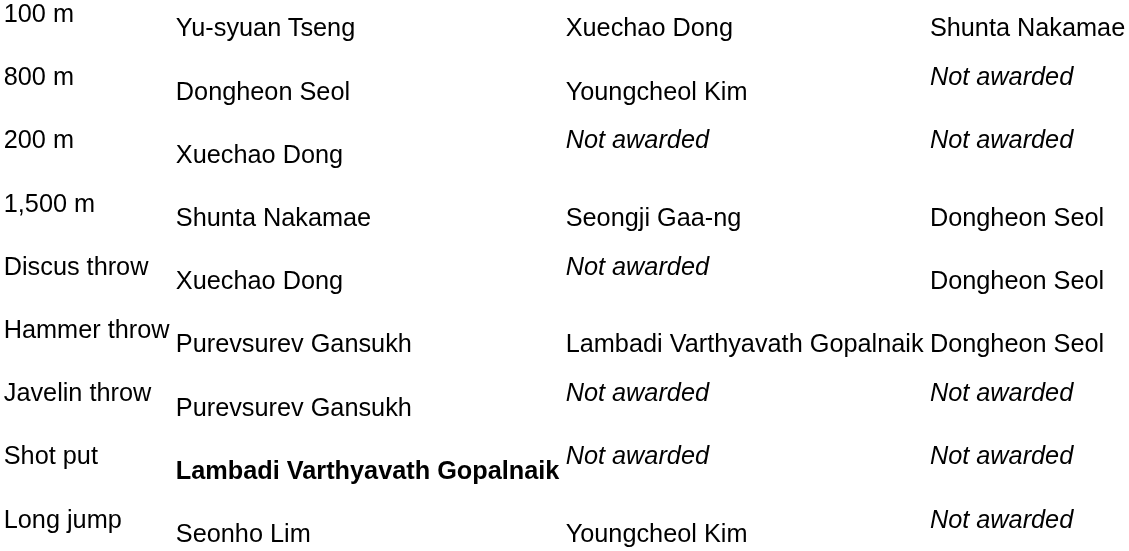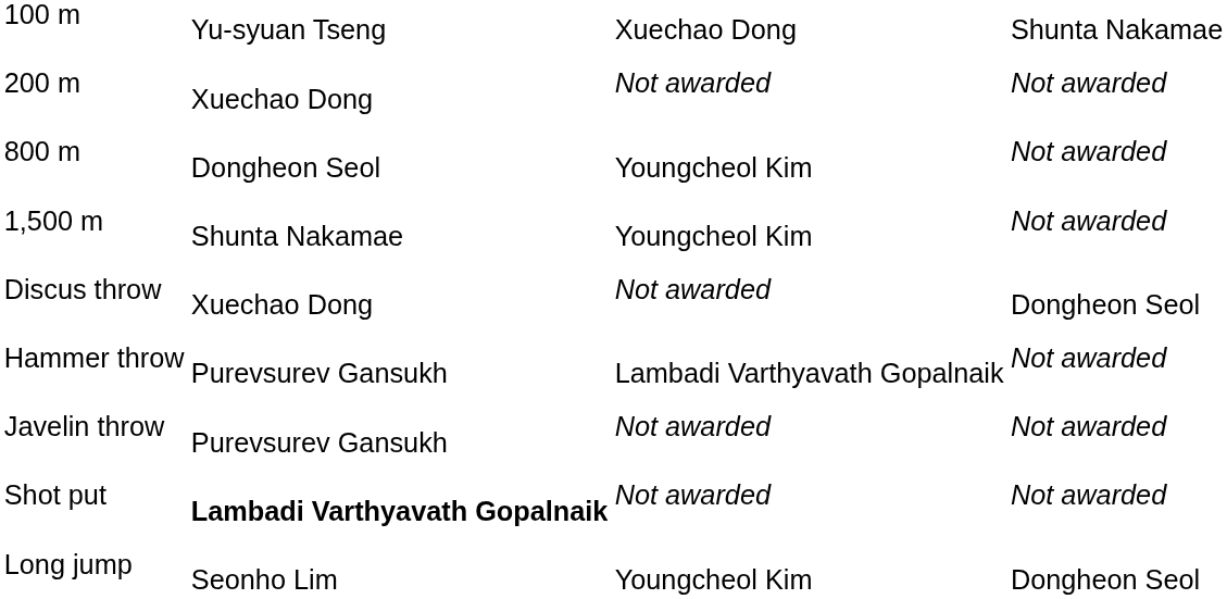 <table>
 <tr>
 <td>100 m</td>
 <td><br>Yu-syuan Tseng</td>
 <td><br>Xuechao Dong</td>
 <td><br>Shunta Nakamae</td>
 </tr>
 <tr>
+<td>200 m</td>
+<td><br>Xuechao Dong</td>
+<td><em>Not awarded</em></td>
+<td><em>Not awarded</em></td>
+</tr>
+<tr>
 <td>800 m</td>
 <td><br>Dongheon Seol</td>
 <td><br>Youngcheol Kim</td>
 <td><em>Not awarded</em></td>
 </tr>
 <tr>
-<td>200 m</td>
-<td><br>Xuechao Dong</td>
-<td><em>Not awarded</em></td>
-<td><em>Not awarded</em></td>
-</tr>
-<tr>
 <td>1,500 m</td>
 <td><br>Shunta Nakamae</td>
-<td><br>Seongji Gaa-ng</td>
-<td><br>Dongheon Seol</td>
+<td><br>Youngcheol Kim</td>
+<td><em>Not awarded</em></td>
 </tr>
 <tr>
 <td>Discus throw</td>
 <td><br>Xuechao Dong</td>
 <td><em>Not awarded</em></td>
 <td><br>Dongheon Seol</td>
 </tr>
 <tr>
 <td>Hammer throw</td>
 <td><br>Purevsurev Gansukh</td>
 <td><br>Lambadi Varthyavath Gopalnaik</td>
-<td><br>Dongheon Seol</td>
+<td><em>Not awarded</em></td>
 </tr>
 <tr>
 <td>Javelin throw</td>
 <td><br>Purevsurev Gansukh</td>
 <td><em>Not awarded</em></td>
 <td><em>Not awarded</em></td>
 </tr>
 <tr>
 <td>Shot put</td>
 <td><strong><br>Lambadi Varthyavath Gopalnaik</strong></td>
 <td><em>Not awarded</em></td>
 <td><em>Not awarded</em></td>
 </tr>
 <tr>
 <td>Long jump</td>
 <td><br>Seonho Lim</td>
 <td><br>Youngcheol Kim</td>
-<td><em>Not awarded</em></td>
+<td><br>Dongheon Seol</td>
 </tr>
 </table>
